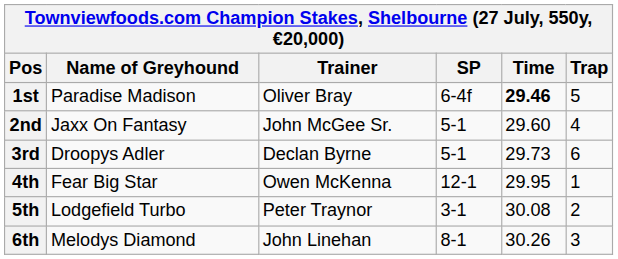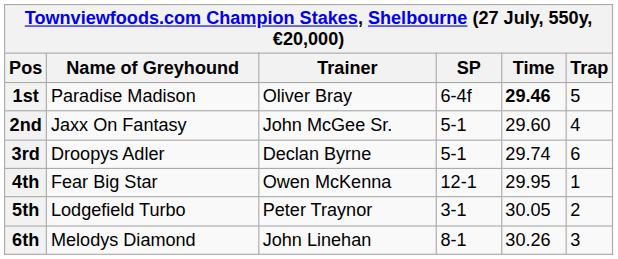 <table class="wikitable">
 <tr>
 <th colspan="6"><a href='#'>Townviewfoods.com Champion Stakes</a>, <a href='#'>Shelbourne</a> (27 July, 550y, €20,000)</th>
 </tr>
 <tr>
 <th width=30>Pos</th>
 <th width=180>Name of Greyhound</th>
 <th width=150>Trainer</th>
 <th width=50>SP</th>
 <th width=50>Time</th>
 <th width=30>Trap</th>
 </tr>
 <tr>
 <th>1st</th>
 <td>Paradise Madison</td>
 <td>Oliver Bray</td>
 <td>6-4f</td>
 <td><strong>29.46</strong></td>
 <td>5</td>
 </tr>
 <tr>
 <th>2nd</th>
 <td>Jaxx On Fantasy</td>
 <td>John McGee Sr.</td>
 <td>5-1</td>
 <td>29.60</td>
 <td>4</td>
 </tr>
 <tr>
 <th>3rd</th>
 <td>Droopys Adler</td>
 <td>Declan Byrne</td>
 <td>5-1</td>
-<td>29.73</td>
+<td>29.74</td>
 <td>6</td>
 </tr>
 <tr>
 <th>4th</th>
 <td>Fear Big Star</td>
 <td>Owen McKenna</td>
 <td>12-1</td>
 <td>29.95</td>
 <td>1</td>
 </tr>
 <tr>
 <th>5th</th>
 <td>Lodgefield Turbo</td>
 <td>Peter Traynor</td>
 <td>3-1</td>
-<td>30.08</td>
+<td>30.05</td>
 <td>2</td>
 </tr>
 <tr>
 <th>6th</th>
 <td>Melodys Diamond</td>
 <td>John Linehan</td>
 <td>8-1</td>
 <td>30.26</td>
 <td>3</td>
 </tr>
 </table>
